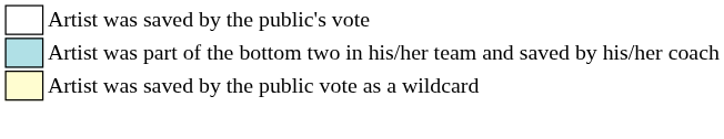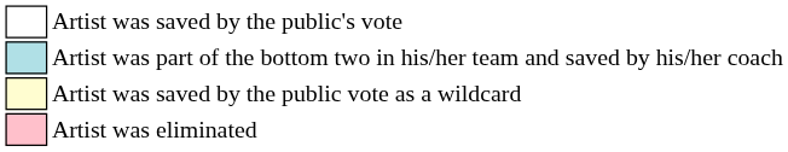 <table class="toccolours" style="font-size: 100%; white-space: nowrap;">
 <tr>
 <td style="background-color:nocolor; border: 1px solid black">      </td>
 <td>Artist was saved by the public's vote</td>
 </tr>
 <tr>
 <td style="background-color:#B0E0E6; border: 1px solid black">      </td>
 <td>Artist was part of the bottom two in his/her team and saved by his/her coach</td>
 </tr>
 <tr>
 <td style="background-color:#FFFDD0; border: 1px solid black">      </td>
 <td>Artist was saved by the public vote as a wildcard</td>
 </tr>
 <tr>
+<td style="background-color:pink; border: 1px solid black">      </td>
+<td>Artist was eliminated</td>
+</tr>
+<tr>
 </tr>
 </table>
